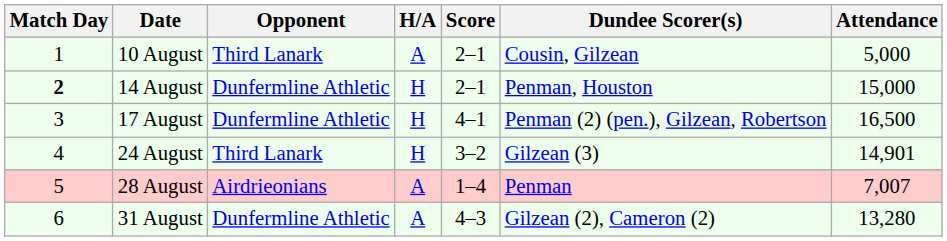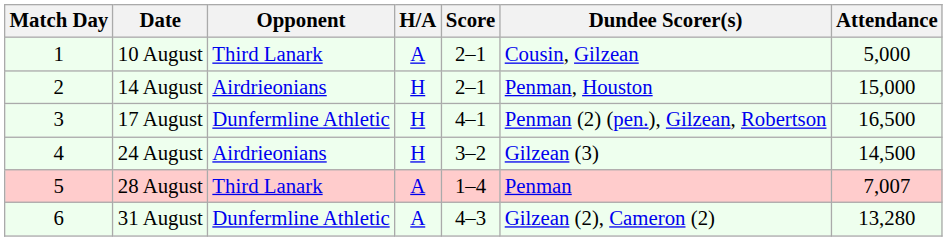 <table class="wikitable" style="text-align:center">
 <tr>
 <th>Match Day</th>
 <th>Date</th>
 <th>Opponent</th>
 <th>H/A</th>
 <th>Score</th>
 <th>Dundee Scorer(s)</th>
 <th>Attendance</th>
 </tr>
 <tr bgcolor="#EEFFEE">
 <td>1</td>
 <td align="left">10 August</td>
 <td align="left"><a href='#'>Third Lanark</a></td>
 <td><a href='#'>A</a></td>
 <td>2–1</td>
 <td align="left"><a href='#'>Cousin</a>, <a href='#'>Gilzean</a></td>
 <td>5,000</td>
 </tr>
 <tr bgcolor="#EEFFEE">
-<td><strong>2</strong></td>
+<td>2</td>
 <td align="left">14 August</td>
-<td align="left"><a href='#'>Dunfermline Athletic</a></td>
+<td align="left"><a href='#'>Airdrieonians</a></td>
 <td><a href='#'>H</a></td>
 <td>2–1</td>
 <td align="left"><a href='#'>Penman</a>, <a href='#'>Houston</a></td>
 <td>15,000</td>
 </tr>
 <tr bgcolor="#EEFFEE">
 <td>3</td>
 <td align="left">17 August</td>
 <td align="left"><a href='#'>Dunfermline Athletic</a></td>
 <td><a href='#'>H</a></td>
 <td>4–1</td>
 <td align="left"><a href='#'>Penman</a> (2) (<a href='#'>pen.</a>), <a href='#'>Gilzean</a>, <a href='#'>Robertson</a></td>
 <td>16,500</td>
 </tr>
 <tr bgcolor="#EEFFEE">
 <td>4</td>
 <td align="left">24 August</td>
-<td align="left"><a href='#'>Third Lanark</a></td>
+<td align="left"><a href='#'>Airdrieonians</a></td>
 <td><a href='#'>H</a></td>
 <td>3–2</td>
 <td align="left"><a href='#'>Gilzean</a> (3)</td>
-<td>14,901</td>
+<td>14,500</td>
 </tr>
 <tr bgcolor="#FFCCCC">
 <td>5</td>
 <td align="left">28 August</td>
-<td align="left"><a href='#'>Airdrieonians</a></td>
+<td align="left"><a href='#'>Third Lanark</a></td>
 <td><a href='#'>A</a></td>
 <td>1–4</td>
 <td align="left"><a href='#'>Penman</a></td>
 <td>7,007</td>
 </tr>
 <tr bgcolor="#EEFFEE">
 <td>6</td>
 <td align="left">31 August</td>
 <td align="left"><a href='#'>Dunfermline Athletic</a></td>
 <td><a href='#'>A</a></td>
 <td>4–3</td>
 <td align="left"><a href='#'>Gilzean</a> (2), <a href='#'>Cameron</a> (2)</td>
 <td>13,280</td>
 </tr>
 </table>
